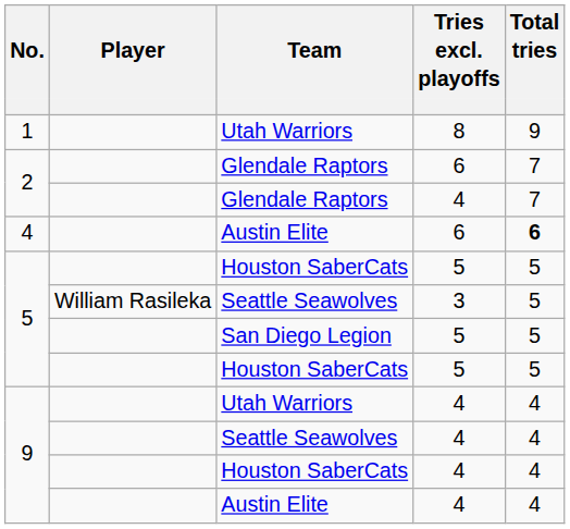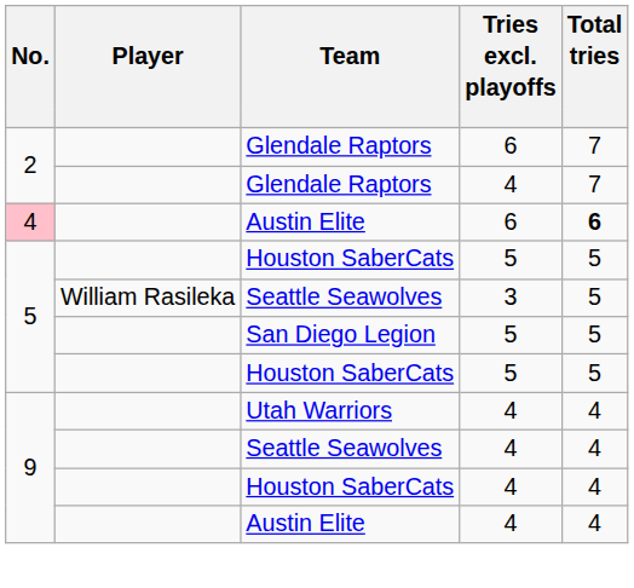 <table class="wikitable sortable" style="text-align:center;">
 <tr style="line-height:130%;">
 <th style="border-bottom:0px;">No.</th>
 <th style="border-bottom:0px;">Player</th>
 <th style="border-bottom:0px;">Team</th>
 <th style="border-bottom:0px;">Tries<br><span>excl.<br>playoffs</span></th>
 <th style="border-bottom:0px; vertical-align:top;">Total<br>tries</th>
 </tr>
 <tr style="line-height:6px;">
 <th style="border-top:0px;" data-sort-type="number"></th>
 <th style="border-top:0px;"> </th>
 <th style="border-top:0px;"> </th>
 <th style="border-top:0px;" data-sort-type="number"></th>
 <th style="border-top:0px;" data-sort-type="number"></th>
 </tr>
 <tr>
-<td>1</td>
-<td align=left></td>
-<td align=left><a href='#'>Utah Warriors</a></td>
-<td>8</td>
-<td>9</td>
-</tr>
-<tr>
 <td rowspan=2>2</td>
 <td align=left></td>
 <td align=left><a href='#'>Glendale Raptors</a></td>
 <td>6</td>
 <td>7</td>
 </tr>
 <tr>
 <td align=left></td>
 <td align=left><a href='#'>Glendale Raptors</a></td>
 <td>4</td>
 <td>7</td>
 </tr>
 <tr>
-<td>4</td>
+<td style="background: pink;">4</td>
 <td align=left></td>
 <td align=left><a href='#'>Austin Elite</a></td>
 <td>6</td>
 <td><strong>6</strong></td>
 </tr>
 <tr>
 <td rowspan=4>5</td>
 <td align=left></td>
 <td align=left><a href='#'>Houston SaberCats</a></td>
 <td>5</td>
 <td>5</td>
 </tr>
 <tr>
 <td align=left>William Rasileka</td>
 <td align=left><a href='#'>Seattle Seawolves</a></td>
 <td>3</td>
 <td>5</td>
 </tr>
 <tr>
 <td align=left></td>
 <td align=left><a href='#'>San Diego Legion</a></td>
 <td>5</td>
 <td>5</td>
 </tr>
 <tr>
 <td align=left></td>
 <td align=left><a href='#'>Houston SaberCats</a></td>
 <td>5</td>
 <td>5</td>
 </tr>
 <tr>
 <td rowspan=4>9</td>
 <td align=left></td>
 <td align=left><a href='#'>Utah Warriors</a></td>
 <td>4</td>
 <td>4</td>
 </tr>
 <tr>
 <td align=left></td>
 <td align=left><a href='#'>Seattle Seawolves</a></td>
 <td>4</td>
 <td>4</td>
 </tr>
 <tr>
 <td align=left></td>
 <td align=left><a href='#'>Houston SaberCats</a></td>
 <td>4</td>
 <td>4</td>
 </tr>
 <tr>
 <td align=left></td>
 <td align=left><a href='#'>Austin Elite</a></td>
 <td>4</td>
 <td>4</td>
 </tr>
 </table>
